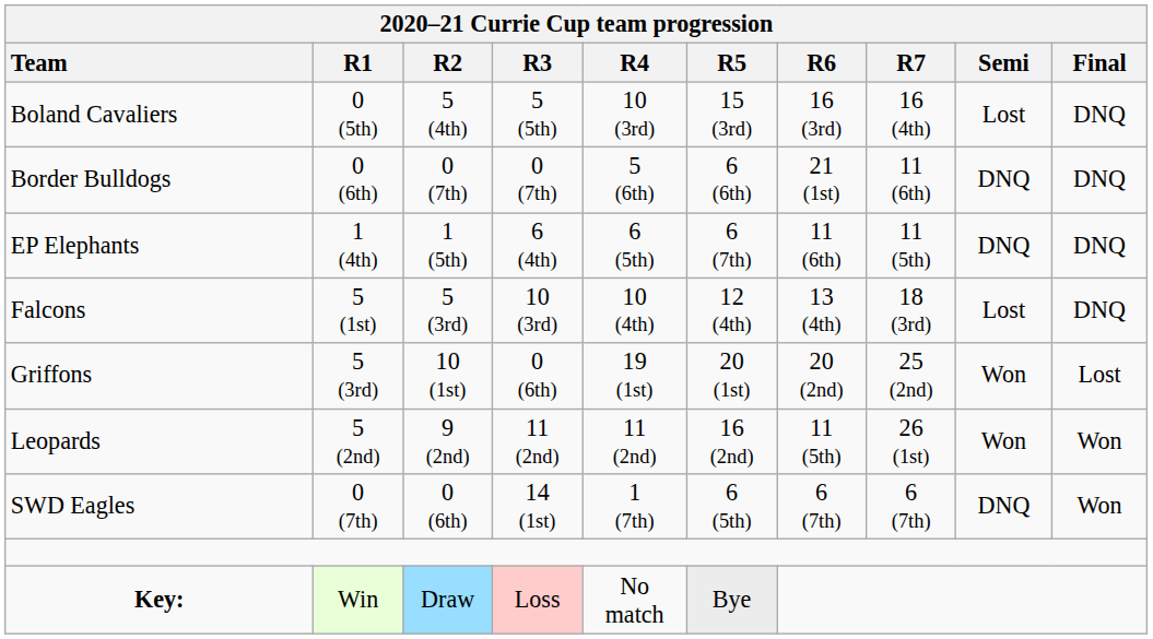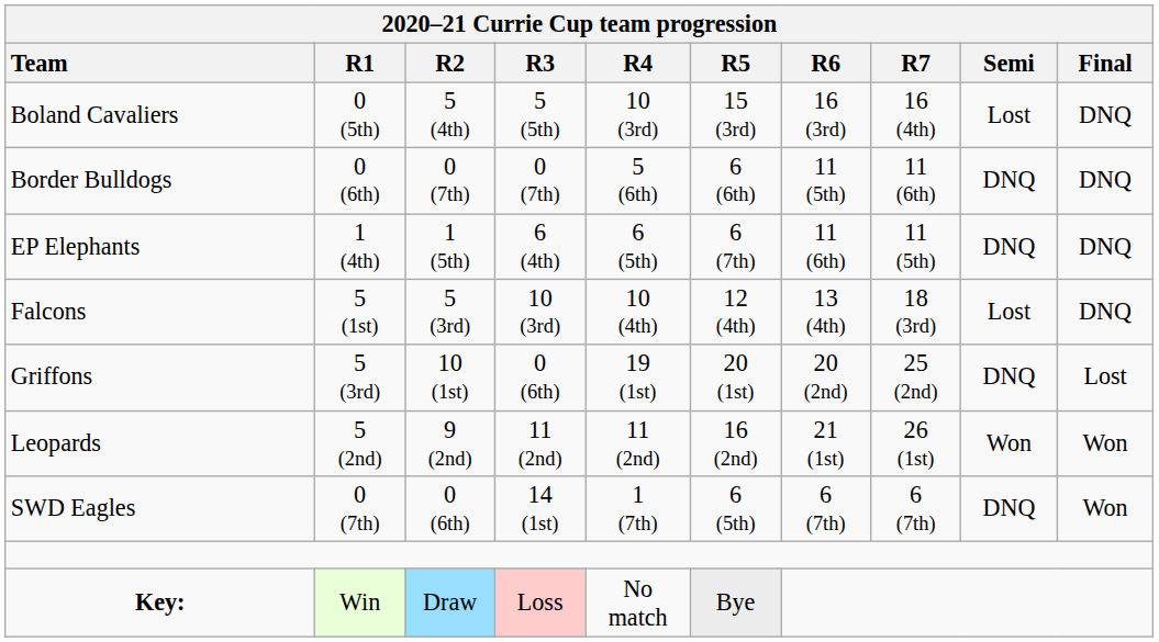 <table class="wikitable" style="text-align:center; min-width:60%;">
 <tr>
 <th colspan="100%" cellpadding="0" cellspacing="0">2020–21 Currie Cup team progression</th>
 </tr>
 <tr>
 <th style="text-align:left; width:8em;">Team</th>
 <th style="width:2em;">R1</th>
 <th style="width:2em;">R2</th>
 <th style="width:2em;">R3</th>
 <th style="width:2em;">R4</th>
 <th style="width:2em;">R5</th>
 <th style="width:2em;">R6</th>
 <th style="width:2em;">R7</th>
 <th style="padding:1px;width:2em;">Semi</th>
 <th style="padding:1px;width:2em;">Final</th>
 </tr>
 <tr>
 <td style="text-align:left;">Boland Cavaliers</td>
 <td>0 <br> <small>(5th)</small></td>
 <td>5 <br> <small>(4th)</small></td>
 <td>5 <br> <small>(5th)</small></td>
 <td>10 <br> <small>(3rd)</small></td>
 <td>15 <br> <small>(3rd)</small></td>
 <td>16 <br> <small>(3rd)</small></td>
 <td>16 <br> <small>(4th)</small></td>
 <td>Lost</td>
 <td>DNQ</td>
 </tr>
 <tr>
 <td style="text-align:left;">Border Bulldogs</td>
 <td>0 <br> <small>(6th)</small></td>
 <td>0 <br> <small>(7th)</small></td>
 <td>0 <br> <small>(7th)</small></td>
 <td>5 <br> <small>(6th)</small></td>
 <td>6 <br> <small>(6th)</small></td>
-<td>21 <br> <small>(1st)</small></td>
+<td>11 <br> <small>(5th)</small></td>
 <td>11 <br> <small>(6th)</small></td>
 <td>DNQ</td>
 <td>DNQ</td>
 </tr>
 <tr>
 <td style="text-align:left;">EP Elephants</td>
 <td>1 <br> <small>(4th)</small></td>
 <td>1 <br> <small>(5th)</small></td>
 <td>6 <br> <small>(4th)</small></td>
 <td>6 <br> <small>(5th)</small></td>
 <td>6 <br> <small>(7th)</small></td>
 <td>11 <br> <small>(6th)</small></td>
 <td>11 <br> <small>(5th)</small></td>
 <td>DNQ</td>
 <td>DNQ</td>
 </tr>
 <tr>
 <td style="text-align:left;">Falcons</td>
 <td>5 <br> <small>(1st)</small></td>
 <td>5 <br> <small>(3rd)</small></td>
 <td>10 <br> <small>(3rd)</small></td>
 <td>10 <br> <small>(4th)</small></td>
 <td>12 <br> <small>(4th)</small></td>
 <td>13 <br> <small>(4th)</small></td>
 <td>18 <br> <small>(3rd)</small></td>
 <td>Lost</td>
 <td>DNQ</td>
 </tr>
 <tr>
 <td style="text-align:left;">Griffons</td>
 <td>5 <br> <small>(3rd)</small></td>
 <td>10 <br> <small>(1st)</small></td>
 <td>0 <br> <small>(6th)</small></td>
 <td>19 <br> <small>(1st)</small></td>
 <td>20 <br> <small>(1st)</small></td>
 <td>20 <br> <small>(2nd)</small></td>
 <td>25 <br> <small>(2nd)</small></td>
-<td>Won</td>
+<td>DNQ</td>
 <td>Lost</td>
 </tr>
 <tr>
 <td style="text-align:left;">Leopards</td>
 <td>5 <br> <small>(2nd)</small></td>
 <td>9 <br> <small>(2nd)</small></td>
 <td>11 <br> <small>(2nd)</small></td>
 <td>11 <br> <small>(2nd)</small></td>
 <td>16 <br> <small>(2nd)</small></td>
-<td>11 <br> <small>(5th)</small></td>
+<td>21 <br> <small>(1st)</small></td>
 <td>26 <br> <small>(1st)</small></td>
 <td>Won</td>
 <td>Won</td>
 </tr>
 <tr>
 <td style="text-align:left;">SWD Eagles</td>
 <td>0 <br> <small>(7th)</small></td>
 <td>0 <br> <small>(6th)</small></td>
 <td>14 <br> <small>(1st)</small></td>
 <td>1 <br> <small>(7th)</small></td>
 <td>6 <br> <small>(5th)</small></td>
 <td>6 <br> <small>(7th)</small></td>
 <td>6 <br> <small>(7th)</small></td>
 <td>DNQ</td>
 <td>Won</td>
 </tr>
 <tr>
 <td colspan="100%" style="text-align:center; height: 10px;"></td>
 </tr>
 <tr>
 <td><strong>Key:</strong></td>
 <td style="background:#E8FFD8;">Win</td>
 <td style="background:#97DEFF;padding:0;">Draw</td>
 <td style="background:#FFCCCC;padding:0;">Loss</td>
 <td style="line-height:1.2;padding:3px;">No match</td>
 <td style="background:#ECECEC;">Bye</td>
 </tr>
 </table>
